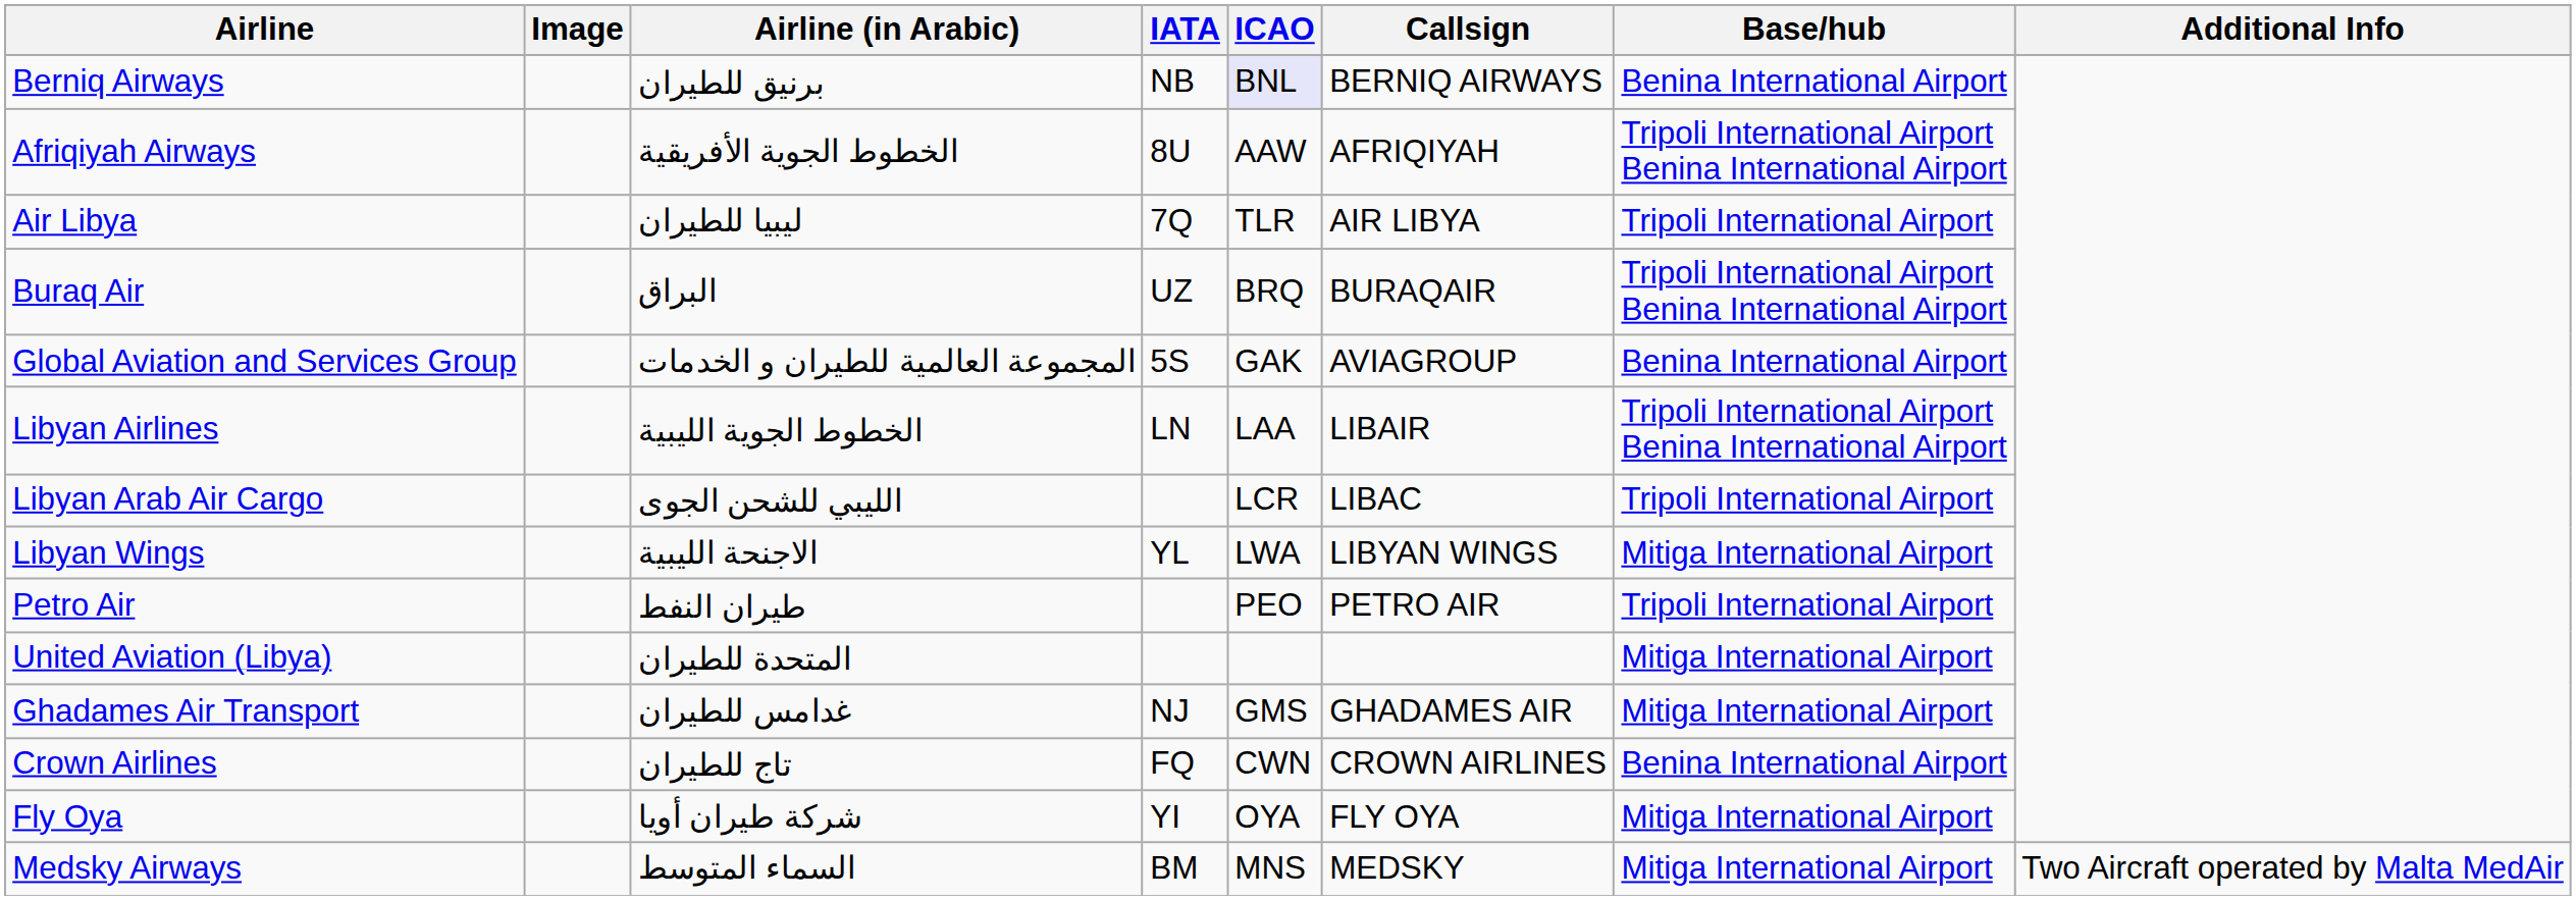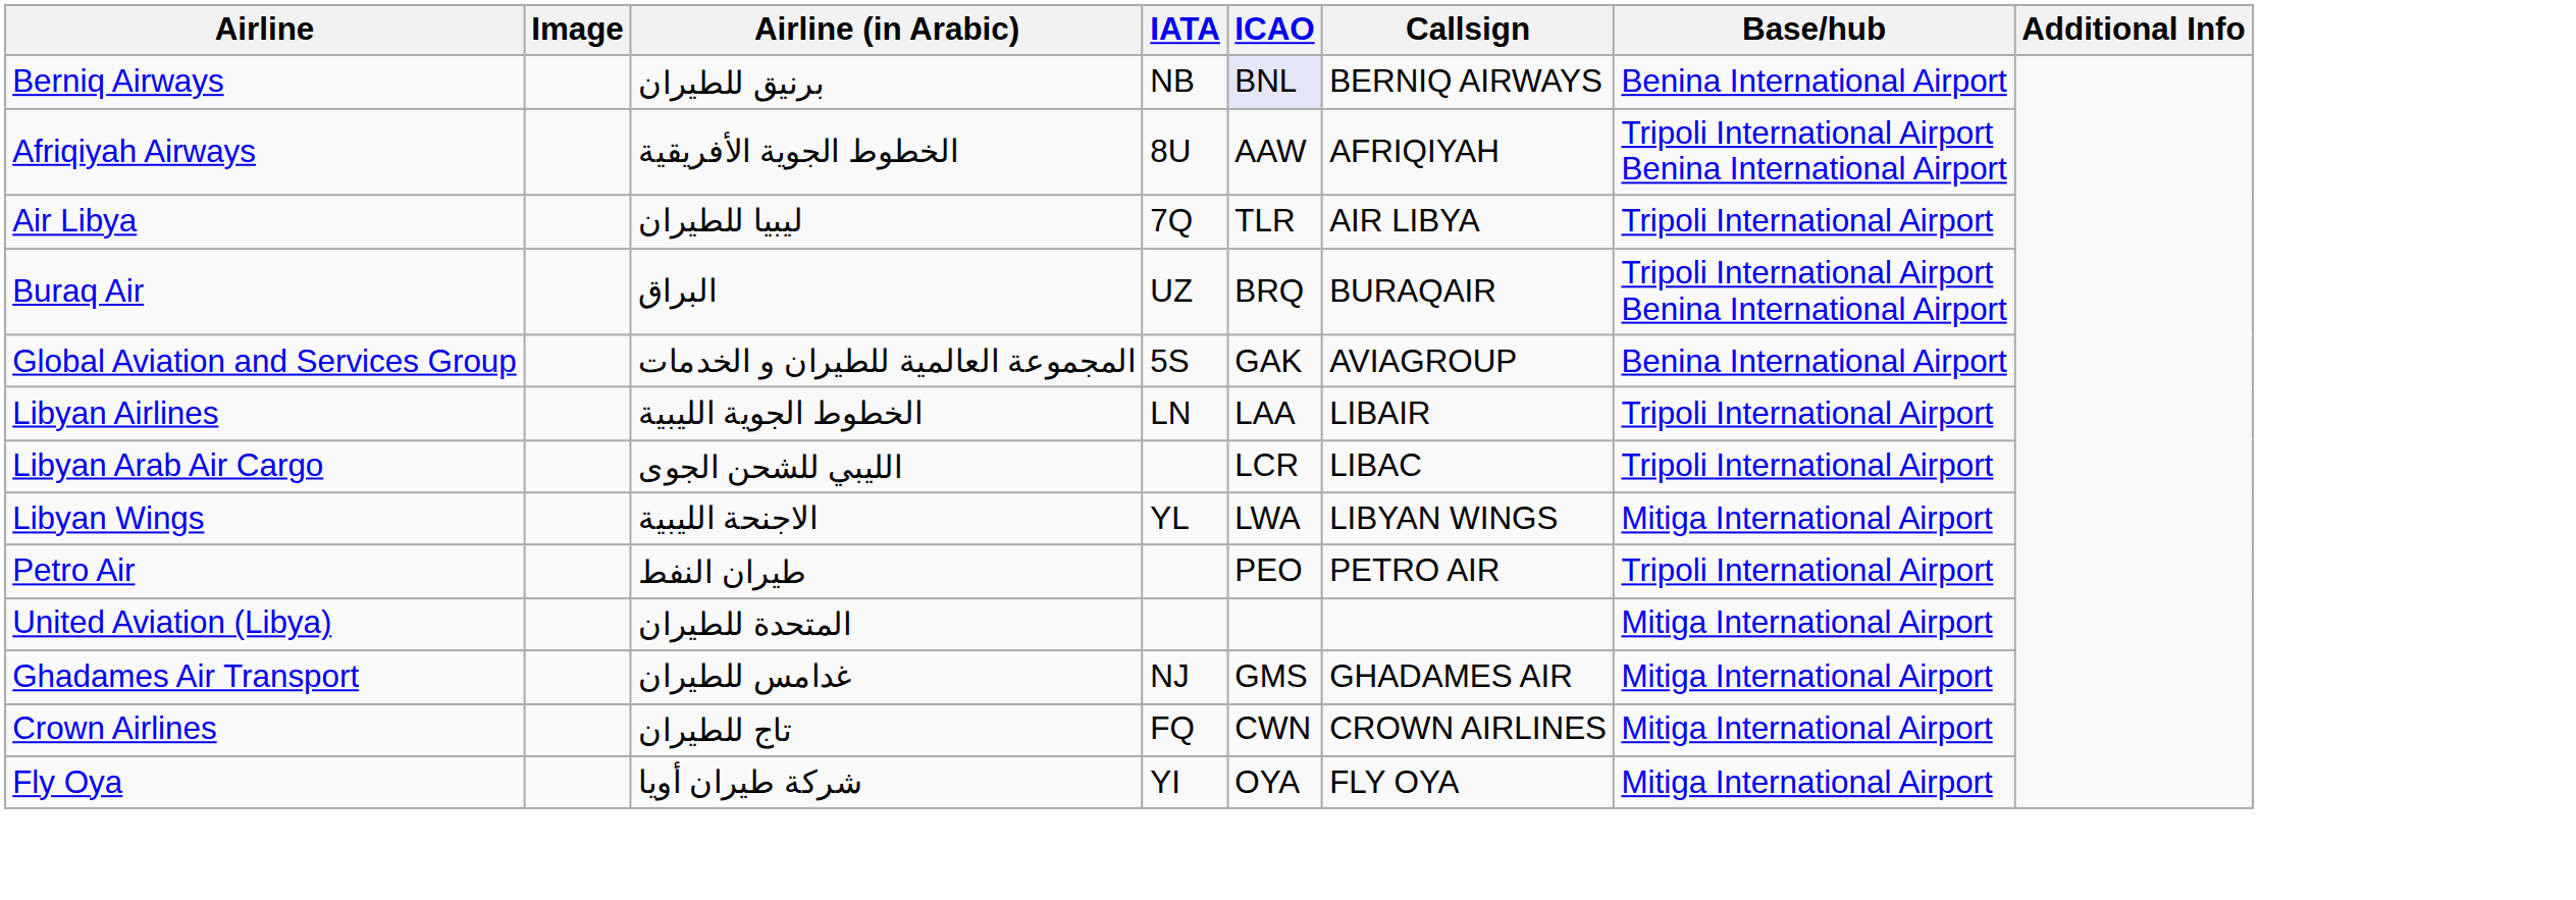 <table class="wikitable sortable">
 <tr valign="middle">
 <th>Airline</th>
 <th>Image</th>
 <th>Airline (in Arabic)</th>
 <th><a href='#'>IATA</a></th>
 <th><a href='#'>ICAO</a></th>
 <th>Callsign</th>
 <th>Base/hub</th>
 <th>Additional Info</th>
 </tr>
 <tr>
 <td><a href='#'>Berniq Airways</a></td>
 <td></td>
 <td>برنيق للطيران</td>
 <td>NB</td>
 <td style="background: lavender;">BNL</td>
 <td>BERNIQ AIRWAYS</td>
 <td><a href='#'>Benina International Airport</a></td>
 </tr>
 <tr>
 <td><a href='#'>Afriqiyah Airways</a></td>
 <td></td>
 <td>الخطوط الجوية الأفريقية</td>
 <td>8U</td>
 <td>AAW</td>
 <td>AFRIQIYAH</td>
 <td><a href='#'>Tripoli International Airport</a><br><a href='#'>Benina International Airport</a></td>
 </tr>
 <tr>
 <td><a href='#'>Air Libya</a></td>
 <td></td>
 <td>ليبيا للطيران</td>
 <td>7Q</td>
 <td>TLR</td>
 <td>AIR LIBYA</td>
 <td><a href='#'>Tripoli International Airport</a></td>
 </tr>
 <tr>
 <td><a href='#'>Buraq Air</a></td>
 <td></td>
 <td>البراق</td>
 <td>UZ</td>
 <td>BRQ</td>
 <td>BURAQAIR</td>
 <td><a href='#'>Tripoli International Airport</a><br><a href='#'>Benina International Airport</a></td>
 </tr>
 <tr>
 <td><a href='#'>Global Aviation and Services Group</a></td>
 <td></td>
 <td>المجموعة العالمية للطيران و الخدمات</td>
 <td>5S</td>
 <td>GAK</td>
 <td>AVIAGROUP</td>
 <td><a href='#'>Benina International Airport</a></td>
 </tr>
 <tr>
 <td><a href='#'>Libyan Airlines</a></td>
 <td></td>
 <td>الخطوط الجوية الليبية</td>
 <td>LN</td>
 <td>LAA</td>
 <td>LIBAIR</td>
-<td><a href='#'>Tripoli International Airport</a><br><a href='#'>Benina International Airport</a></td>
+<td><a href='#'>Tripoli International Airport</a></td>
 </tr>
 <tr>
 <td><a href='#'>Libyan Arab Air Cargo</a></td>
 <td></td>
 <td>الليبي للشحن الجوى</td>
 <td></td>
 <td>LCR</td>
 <td>LIBAC</td>
 <td><a href='#'>Tripoli International Airport</a></td>
 </tr>
 <tr>
 <td><a href='#'>Libyan Wings</a></td>
 <td></td>
 <td>الاجنحة الليبية</td>
 <td>YL</td>
 <td>LWA</td>
 <td>LIBYAN WINGS</td>
 <td><a href='#'>Mitiga International Airport</a></td>
 </tr>
 <tr>
 <td><a href='#'>Petro Air</a></td>
 <td></td>
 <td>طيران النفط</td>
 <td></td>
 <td>PEO</td>
 <td>PETRO AIR</td>
 <td><a href='#'>Tripoli International Airport</a></td>
 </tr>
 <tr>
 <td><a href='#'>United Aviation (Libya)</a></td>
 <td></td>
 <td>المتحدة للطيران</td>
 <td></td>
 <td></td>
 <td></td>
 <td><a href='#'>Mitiga International Airport</a></td>
 </tr>
 <tr>
 <td><a href='#'>Ghadames Air Transport</a></td>
 <td></td>
 <td>غدامس للطيران</td>
 <td>NJ</td>
 <td>GMS</td>
 <td>GHADAMES AIR</td>
 <td><a href='#'>Mitiga International Airport</a></td>
 </tr>
 <tr>
 <td><a href='#'>Crown Airlines</a></td>
 <td></td>
 <td>تاج للطيران</td>
 <td>FQ</td>
 <td>CWN</td>
 <td>CROWN AIRLINES</td>
-<td><a href='#'>Benina International Airport</a></td>
+<td><a href='#'>Mitiga International Airport</a></td>
 </tr>
 <tr>
 <td><a href='#'>Fly Oya</a></td>
 <td></td>
 <td>شركة طيران أويا</td>
 <td>YI</td>
 <td>OYA</td>
 <td>FLY OYA</td>
 <td><a href='#'>Mitiga International Airport</a></td>
 </tr>
-<tr>
-<td><a href='#'>Medsky Airways</a></td>
-<td></td>
-<td>السماء المتوسط</td>
-<td>BM</td>
-<td>MNS</td>
-<td>MEDSKY</td>
-<td><a href='#'>Mitiga International Airport</a></td>
-<td>Two Aircraft operated by <a href='#'>Malta MedAir</a></td>
-</tr>
 </table>
